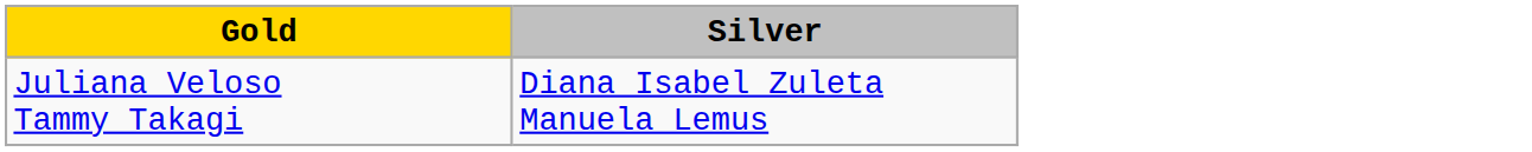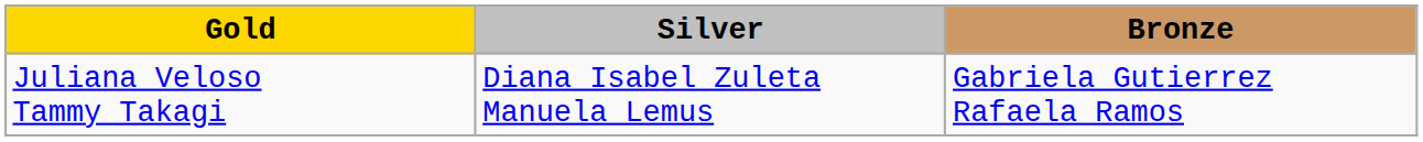 <table class="wikitable" style="text-align:left">
 <tr align="center">
 <td width=200 bgcolor=gold><strong>Gold</strong></td>
 <td width=200 bgcolor=silver><strong>Silver</strong></td>
+<td width=200 bgcolor=CC9966><strong>Bronze</strong></td>
 </tr>
 <tr>
 <td><a href='#'>Juliana Veloso</a><br><a href='#'>Tammy Takagi</a><br><em></em></td>
 <td><a href='#'>Diana Isabel Zuleta</a><br><a href='#'>Manuela Lemus</a><br><em></em></td>
+<td><a href='#'>Gabriela Gutierrez</a><br><a href='#'>Rafaela Ramos</a><br><em></em></td>
 </tr>
 </table>
